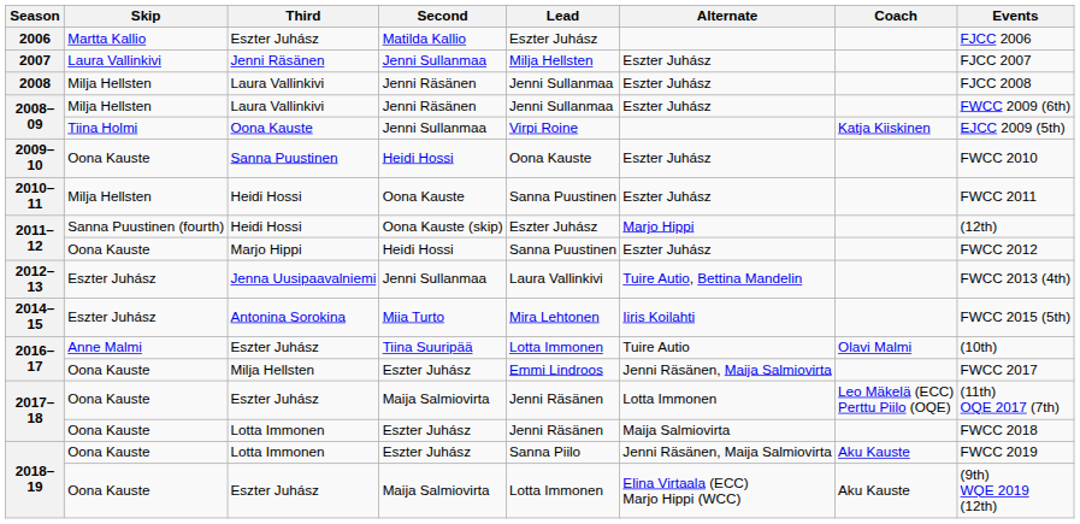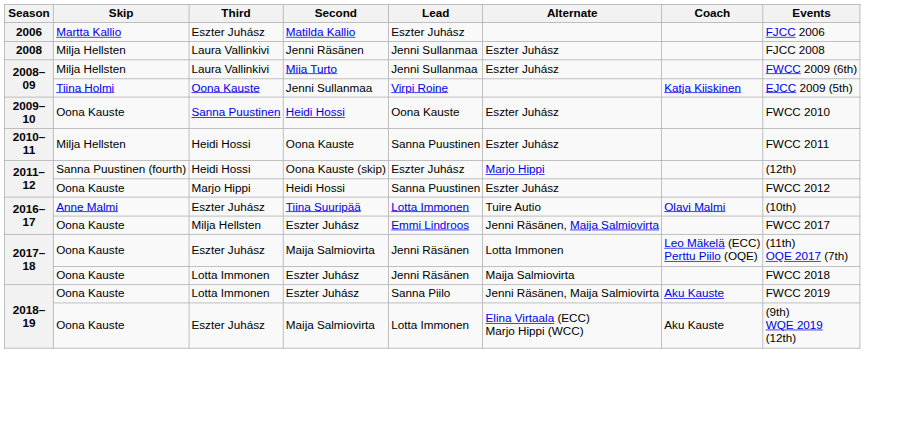 <table class="wikitable">
 <tr>
 <th scope="col" width=60>Season</th>
 <th scope="col">Skip</th>
 <th scope="col">Third</th>
 <th scope="col">Second</th>
 <th scope="col">Lead</th>
 <th scope="col">Alternate</th>
 <th scope="col">Coach</th>
 <th scope="col">Events</th>
 </tr>
 <tr>
 <th scope="row">2006</th>
 <td><a href='#'>Martta Kallio</a></td>
 <td>Eszter Juhász</td>
 <td><a href='#'>Matilda Kallio</a></td>
 <td>Eszter Juhász</td>
 <td></td>
 <td></td>
 <td><a href='#'>FJCC</a> 2006 </td>
 </tr>
 <tr>
-<th scope="row">2007</th>
-<td><a href='#'>Laura Vallinkivi</a></td>
-<td><a href='#'>Jenni Räsänen</a></td>
-<td><a href='#'>Jenni Sullanmaa</a></td>
-<td><a href='#'>Milja Hellsten</a></td>
-<td>Eszter Juhász</td>
-<td></td>
-<td>FJCC 2007 </td>
-</tr>
-<tr>
 <th scope="row">2008</th>
 <td>Milja Hellsten</td>
 <td>Laura Vallinkivi</td>
 <td>Jenni Räsänen</td>
 <td>Jenni Sullanmaa</td>
 <td>Eszter Juhász</td>
 <td></td>
 <td>FJCC 2008 </td>
 </tr>
 <tr>
 <th scope="row" rowspan=2>2008–09</th>
 <td>Milja Hellsten</td>
 <td>Laura Vallinkivi</td>
-<td>Jenni Räsänen</td>
+<td><a href='#'>Miia Turto</a></td>
 <td>Jenni Sullanmaa</td>
 <td>Eszter Juhász</td>
 <td></td>
 <td><a href='#'>FWCC</a> 2009 (6th)</td>
 </tr>
 <tr>
 <td><a href='#'>Tiina Holmi</a></td>
 <td><a href='#'>Oona Kauste</a></td>
 <td>Jenni Sullanmaa</td>
 <td><a href='#'>Virpi Roine</a></td>
 <td></td>
 <td><a href='#'>Katja Kiiskinen</a></td>
 <td><a href='#'>EJCC</a> 2009 (5th)</td>
 </tr>
 <tr>
 <th scope="row">2009–10</th>
 <td>Oona Kauste</td>
 <td><a href='#'>Sanna Puustinen</a></td>
 <td><a href='#'>Heidi Hossi</a></td>
 <td>Oona Kauste</td>
 <td>Eszter Juhász</td>
 <td></td>
 <td>FWCC 2010 </td>
 </tr>
 <tr>
 <th scope="row">2010–11</th>
 <td>Milja Hellsten</td>
 <td>Heidi Hossi</td>
 <td>Oona Kauste</td>
 <td>Sanna Puustinen</td>
 <td>Eszter Juhász</td>
 <td></td>
 <td>FWCC 2011 </td>
 </tr>
 <tr>
 <th scope="row" rowspan=2>2011–12</th>
 <td>Sanna Puustinen (fourth)</td>
 <td>Heidi Hossi</td>
 <td>Oona Kauste (skip)</td>
 <td>Eszter Juhász</td>
 <td><a href='#'>Marjo Hippi</a></td>
 <td></td>
 <td> (12th)</td>
 </tr>
 <tr>
 <td>Oona Kauste</td>
 <td>Marjo Hippi</td>
 <td>Heidi Hossi</td>
 <td>Sanna Puustinen</td>
 <td>Eszter Juhász</td>
 <td></td>
 <td>FWCC 2012 </td>
-</tr>
-<tr>
-<th scope="row">2012–13</th>
-<td>Eszter Juhász</td>
-<td><a href='#'>Jenna Uusipaavalniemi</a></td>
-<td>Jenni Sullanmaa</td>
-<td>Laura Vallinkivi</td>
-<td><a href='#'>Tuire Autio</a>, <a href='#'>Bettina Mandelin</a></td>
-<td></td>
-<td>FWCC 2013 (4th)</td>
-</tr>
-<tr>
-<th scope="row">2014–15</th>
-<td>Eszter Juhász</td>
-<td><a href='#'>Antonina Sorokina</a></td>
-<td><a href='#'>Miia Turto</a></td>
-<td><a href='#'>Mira Lehtonen</a></td>
-<td><a href='#'>Iiris Koilahti</a></td>
-<td></td>
-<td>FWCC 2015 (5th)</td>
 </tr>
 <tr>
 <th scope="row" rowspan=2>2016–17</th>
 <td><a href='#'>Anne Malmi</a></td>
 <td>Eszter Juhász</td>
 <td><a href='#'>Tiina Suuripää</a></td>
 <td><a href='#'>Lotta Immonen</a></td>
 <td>Tuire Autio</td>
 <td><a href='#'>Olavi Malmi</a></td>
 <td> (10th)</td>
 </tr>
 <tr>
 <td>Oona Kauste</td>
 <td>Milja Hellsten</td>
 <td>Eszter Juhász</td>
 <td><a href='#'>Emmi Lindroos</a></td>
 <td>Jenni Räsänen, <a href='#'>Maija Salmiovirta</a></td>
 <td></td>
 <td>FWCC 2017 </td>
 </tr>
 <tr>
 <th scope="row" rowspan=2>2017–18</th>
 <td>Oona Kauste</td>
 <td>Eszter Juhász</td>
 <td>Maija Salmiovirta</td>
 <td>Jenni Räsänen</td>
 <td>Lotta Immonen</td>
 <td><a href='#'>Leo Mäkelä</a> (ECC)<br><a href='#'>Perttu Piilo</a> (OQE)</td>
 <td> (11th)<br><a href='#'>OQE 2017</a> (7th)</td>
 </tr>
 <tr>
 <td>Oona Kauste</td>
 <td>Lotta Immonen</td>
 <td>Eszter Juhász</td>
 <td>Jenni Räsänen</td>
 <td>Maija Salmiovirta</td>
 <td></td>
 <td>FWCC 2018 </td>
 </tr>
 <tr>
 <th scope="row" rowspan=2>2018–19</th>
 <td>Oona Kauste</td>
 <td>Lotta Immonen</td>
 <td>Eszter Juhász</td>
 <td>Sanna Piilo</td>
 <td>Jenni Räsänen, Maija Salmiovirta</td>
 <td><a href='#'>Aku Kauste</a></td>
 <td>FWCC 2019 </td>
 </tr>
 <tr>
 <td>Oona Kauste</td>
 <td>Eszter Juhász</td>
 <td>Maija Salmiovirta</td>
 <td>Lotta Immonen</td>
 <td><a href='#'>Elina Virtaala</a> (ECC)<br>Marjo Hippi (WCC)</td>
 <td>Aku Kauste</td>
 <td> (9th)<br><a href='#'>WQE 2019</a> <br> (12th)</td>
 </tr>
 </table>
